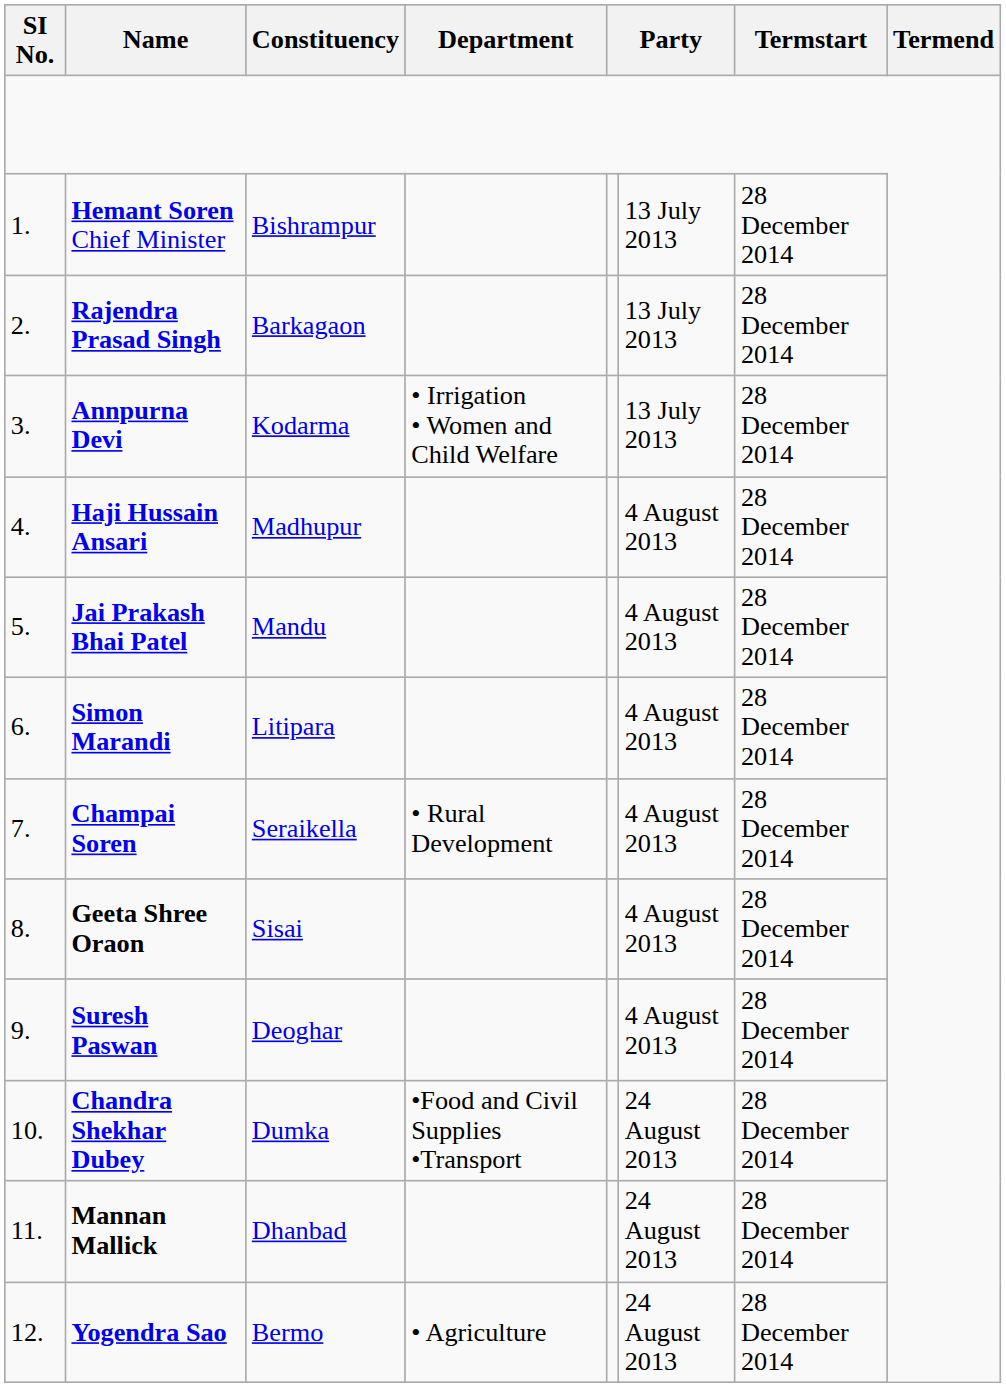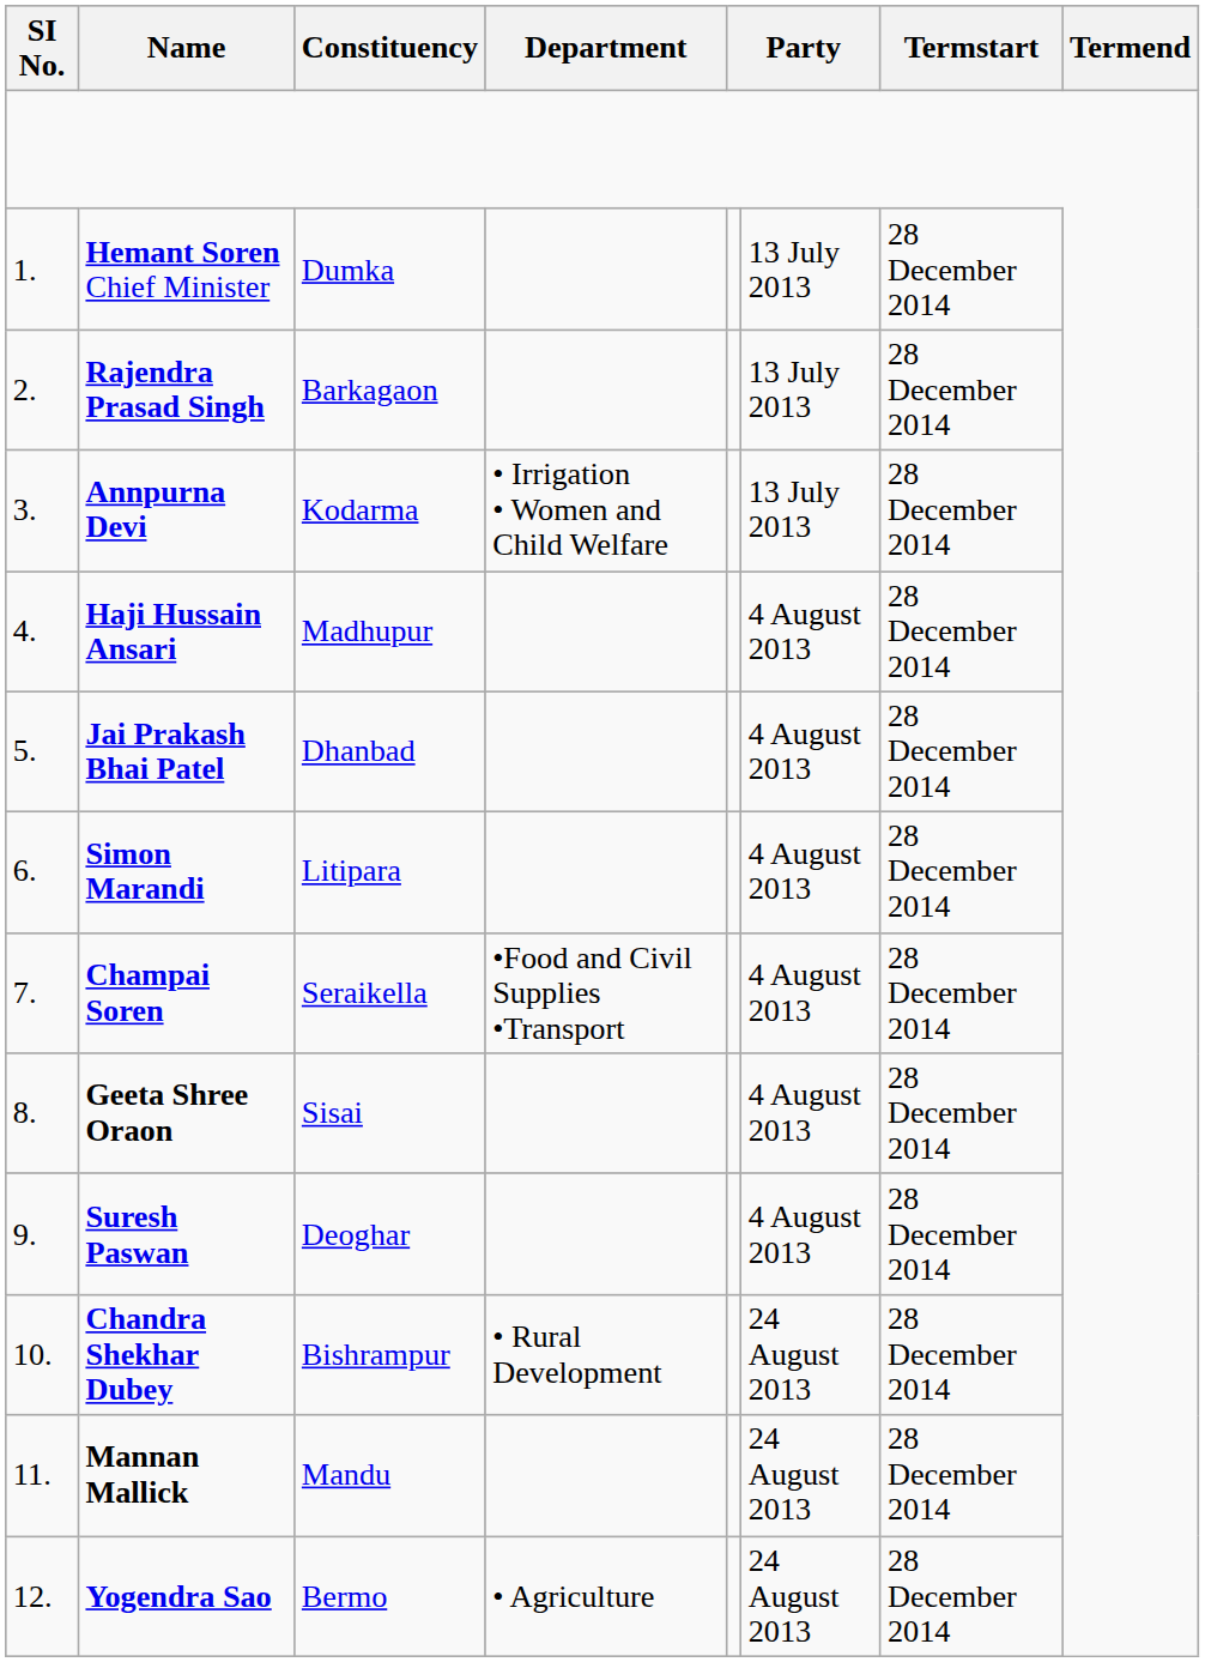 <table class="wikitable sortable">
 <tr>
 <th>SI No.</th>
 <th>Name</th>
 <th>Constituency</th>
 <th>Department</th>
 <th colspan="2" scope="col">Party</th>
 <th>Termstart</th>
 <th>Termend</th>
 </tr>
 <tr style="text-align:center; height:60px;">
 </tr>
 <tr>
 <td>1.</td>
 <td><strong><a href='#'>Hemant Soren</a></strong><br><a href='#'>Chief Minister</a></td>
-<td><a href='#'>Bishrampur</a></td>
+<td><a href='#'>Dumka</a></td>
 <td></td>
 <td></td>
 <td>13 July 2013</td>
 <td>28 December 2014</td>
 </tr>
 <tr>
 <td>2.</td>
 <td><strong><a href='#'>Rajendra Prasad Singh</a></strong></td>
 <td><a href='#'>Barkagaon</a></td>
 <td></td>
 <td></td>
 <td>13 July 2013</td>
 <td>28 December 2014</td>
 </tr>
 <tr>
 <td>3.</td>
 <td><strong><a href='#'>Annpurna Devi</a></strong></td>
 <td><a href='#'>Kodarma</a></td>
 <td>• Irrigation<br>• Women and Child Welfare</td>
 <td></td>
 <td>13 July 2013</td>
 <td>28 December 2014</td>
 </tr>
 <tr>
 <td>4.</td>
 <td><strong><a href='#'>Haji Hussain Ansari</a></strong></td>
 <td><a href='#'>Madhupur</a></td>
 <td></td>
 <td></td>
 <td>4 August 2013</td>
 <td>28 December 2014</td>
 </tr>
 <tr>
 <td>5.</td>
 <td><strong><a href='#'>Jai Prakash Bhai Patel</a></strong></td>
-<td><a href='#'>Mandu</a></td>
+<td><a href='#'>Dhanbad</a></td>
 <td></td>
 <td></td>
 <td>4 August 2013</td>
 <td>28 December 2014</td>
 </tr>
 <tr>
 <td>6.</td>
 <td><strong><a href='#'>Simon Marandi</a></strong></td>
 <td><a href='#'>Litipara</a></td>
 <td></td>
 <td></td>
 <td>4 August 2013</td>
 <td>28 December 2014</td>
 </tr>
 <tr>
 <td>7.</td>
 <td><strong><a href='#'>Champai Soren</a></strong></td>
 <td><a href='#'>Seraikella</a></td>
-<td>• Rural Development</td>
+<td>•Food and Civil Supplies<br>•Transport</td>
 <td></td>
 <td>4 August 2013</td>
 <td>28 December 2014</td>
 </tr>
 <tr>
 <td>8.</td>
 <td><strong>Geeta Shree Oraon</strong></td>
 <td><a href='#'>Sisai</a></td>
 <td></td>
 <td></td>
 <td>4 August 2013</td>
 <td>28 December 2014</td>
 </tr>
 <tr>
 <td>9.</td>
 <td><strong><a href='#'>Suresh Paswan</a></strong></td>
 <td><a href='#'>Deoghar</a></td>
 <td></td>
 <td></td>
 <td>4 August 2013</td>
 <td>28 December 2014</td>
 </tr>
 <tr>
 <td>10.</td>
 <td><strong><a href='#'>Chandra Shekhar Dubey</a></strong></td>
-<td><a href='#'>Dumka</a></td>
-<td>•Food and Civil Supplies<br>•Transport</td>
+<td><a href='#'>Bishrampur</a></td>
+<td>• Rural Development</td>
 <td></td>
 <td>24 August 2013</td>
 <td>28 December 2014</td>
 </tr>
 <tr>
 <td>11.</td>
 <td><strong>Mannan Mallick</strong></td>
-<td><a href='#'>Dhanbad</a></td>
+<td><a href='#'>Mandu</a></td>
 <td></td>
 <td></td>
 <td>24 August 2013</td>
 <td>28 December 2014</td>
 </tr>
 <tr>
 <td>12.</td>
 <td><strong><a href='#'>Yogendra Sao</a></strong></td>
 <td><a href='#'>Bermo</a></td>
 <td>• Agriculture</td>
 <td></td>
 <td>24 August 2013</td>
 <td>28 December 2014</td>
 </tr>
 <tr>
 </tr>
 </table>
